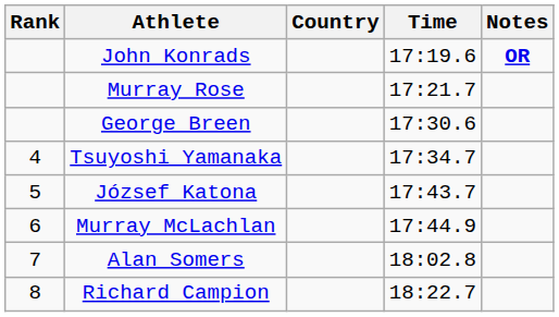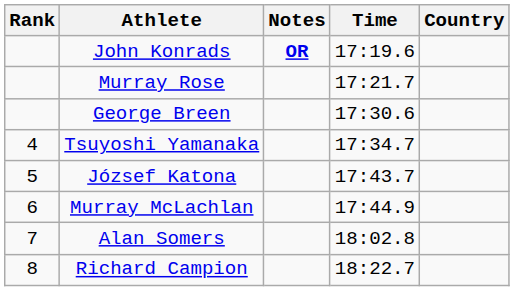 <table class="wikitable sortable" style="text-align:center">
 <tr>
 <th>Rank</th>
 <th>Athlete</th>
+<th>Notes</th>
+<th>Time</th>
 <th>Country</th>
-<th>Time</th>
-<th>Notes</th>
 </tr>
 <tr>
 <td></td>
 <td><a href='#'>John Konrads</a></td>
+<td><strong><a href='#'>OR</a></strong></td>
+<td>17:19.6</td>
 <td align=left></td>
-<td>17:19.6</td>
-<td><strong><a href='#'>OR</a></strong></td>
 </tr>
 <tr>
 <td></td>
 <td><a href='#'>Murray Rose</a></td>
+<td><strong> </strong></td>
+<td>17:21.7</td>
 <td align=left></td>
-<td>17:21.7</td>
-<td><strong> </strong></td>
 </tr>
 <tr>
 <td></td>
 <td><a href='#'>George Breen</a></td>
+<td><strong> </strong></td>
+<td>17:30.6</td>
 <td align=left></td>
-<td>17:30.6</td>
-<td><strong> </strong></td>
 </tr>
 <tr>
 <td>4</td>
 <td><a href='#'>Tsuyoshi Yamanaka</a></td>
+<td><strong> </strong></td>
+<td>17:34.7</td>
 <td align=left></td>
-<td>17:34.7</td>
-<td><strong> </strong></td>
 </tr>
 <tr>
 <td>5</td>
 <td><a href='#'>József Katona</a></td>
+<td><strong> </strong></td>
+<td>17:43.7</td>
 <td align=left></td>
-<td>17:43.7</td>
-<td><strong> </strong></td>
 </tr>
 <tr>
 <td>6</td>
 <td><a href='#'>Murray McLachlan</a></td>
+<td><strong> </strong></td>
+<td>17:44.9</td>
 <td align=left></td>
-<td>17:44.9</td>
-<td><strong> </strong></td>
 </tr>
 <tr>
 <td>7</td>
 <td><a href='#'>Alan Somers</a></td>
+<td><strong> </strong></td>
+<td>18:02.8</td>
 <td align=left></td>
-<td>18:02.8</td>
-<td><strong> </strong></td>
 </tr>
 <tr>
 <td>8</td>
 <td><a href='#'>Richard Campion</a></td>
+<td><strong> </strong></td>
+<td>18:22.7</td>
 <td align=left></td>
-<td>18:22.7</td>
-<td><strong> </strong></td>
 </tr>
 </table>
